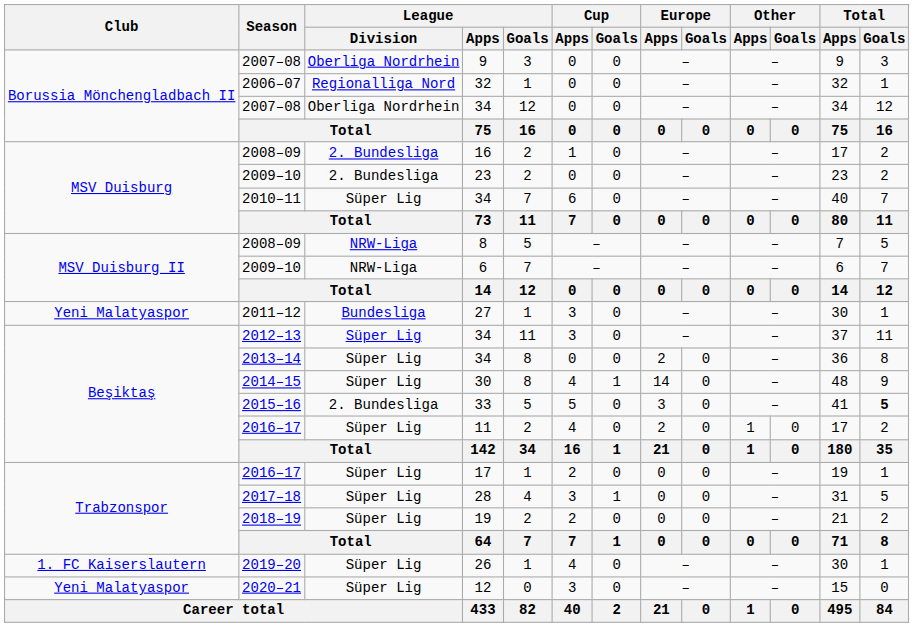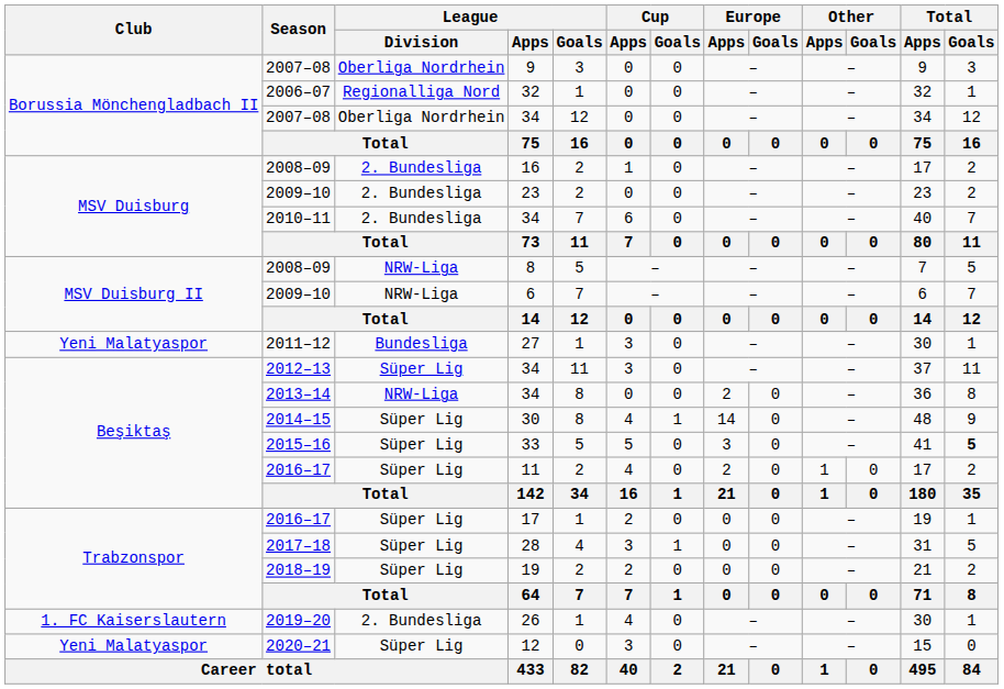 <table class="wikitable" style="text-align:center">
 <tr>
 <th rowspan="2">Club</th>
 <th rowspan="2">Season</th>
 <th colspan="3">League</th>
 <th colspan="2">Cup</th>
 <th colspan="2">Europe</th>
 <th colspan="2">Other</th>
 <th colspan="2">Total</th>
 </tr>
 <tr>
 <th>Division</th>
 <th>Apps</th>
 <th>Goals</th>
 <th>Apps</th>
 <th>Goals</th>
 <th>Apps</th>
 <th>Goals</th>
 <th>Apps</th>
 <th>Goals</th>
 <th>Apps</th>
 <th>Goals</th>
 </tr>
 <tr>
 <td rowspan="4"><a href='#'>Borussia Mönchengladbach II</a></td>
 <td>2007–08</td>
 <td><a href='#'>Oberliga Nordrhein</a></td>
 <td>9</td>
 <td>3</td>
 <td>0</td>
 <td>0</td>
 <td colspan="2">–</td>
 <td colspan="2">–</td>
 <td>9</td>
 <td>3</td>
 </tr>
 <tr>
 <td>2006–07</td>
 <td><a href='#'>Regionalliga Nord</a></td>
 <td>32</td>
 <td>1</td>
 <td>0</td>
 <td>0</td>
 <td colspan="2">–</td>
 <td colspan="2">–</td>
 <td>32</td>
 <td>1</td>
 </tr>
 <tr>
 <td>2007–08</td>
 <td>Oberliga Nordrhein</td>
 <td>34</td>
 <td>12</td>
 <td>0</td>
 <td>0</td>
 <td colspan="2">–</td>
 <td colspan="2">–</td>
 <td>34</td>
 <td>12</td>
 </tr>
 <tr>
 <th colspan="2">Total</th>
 <th>75</th>
 <th>16</th>
 <th>0</th>
 <th>0</th>
 <th>0</th>
 <th>0</th>
 <th>0</th>
 <th>0</th>
 <th>75</th>
 <th>16</th>
 </tr>
 <tr>
 <td rowspan="4"><a href='#'>MSV Duisburg</a></td>
 <td>2008–09</td>
 <td><a href='#'>2. Bundesliga</a></td>
 <td>16</td>
 <td>2</td>
 <td>1</td>
 <td>0</td>
 <td colspan="2">–</td>
 <td colspan="2">–</td>
 <td>17</td>
 <td>2</td>
 </tr>
 <tr>
 <td>2009–10</td>
 <td>2. Bundesliga</td>
 <td>23</td>
 <td>2</td>
 <td>0</td>
 <td>0</td>
 <td colspan="2">–</td>
 <td colspan="2">–</td>
 <td>23</td>
 <td>2</td>
 </tr>
 <tr>
 <td>2010–11</td>
-<td>Süper Lig</td>
+<td>2. Bundesliga</td>
 <td>34</td>
 <td>7</td>
 <td>6</td>
 <td>0</td>
 <td colspan="2">–</td>
 <td colspan="2">–</td>
 <td>40</td>
 <td>7</td>
 </tr>
 <tr>
 <th colspan="2">Total</th>
 <th>73</th>
 <th>11</th>
 <th>7</th>
 <th>0</th>
 <th>0</th>
 <th>0</th>
 <th>0</th>
 <th>0</th>
 <th>80</th>
 <th>11</th>
 </tr>
 <tr>
 <td rowspan="3"><a href='#'>MSV Duisburg II</a></td>
 <td>2008–09</td>
 <td><a href='#'>NRW-Liga</a></td>
 <td>8</td>
 <td>5</td>
 <td colspan="2">–</td>
 <td colspan="2">–</td>
 <td colspan="2">–</td>
 <td>7</td>
 <td>5</td>
 </tr>
 <tr>
 <td>2009–10</td>
 <td>NRW-Liga</td>
 <td>6</td>
 <td>7</td>
 <td colspan="2">–</td>
 <td colspan="2">–</td>
 <td colspan="2">–</td>
 <td>6</td>
 <td>7</td>
 </tr>
 <tr>
 <th colspan="2">Total</th>
 <th>14</th>
 <th>12</th>
 <th>0</th>
 <th>0</th>
 <th>0</th>
 <th>0</th>
 <th>0</th>
 <th>0</th>
 <th>14</th>
 <th>12</th>
 </tr>
 <tr>
 <td><a href='#'>Yeni Malatyaspor</a></td>
 <td>2011–12</td>
 <td><a href='#'>Bundesliga</a></td>
 <td>27</td>
 <td>1</td>
 <td>3</td>
 <td>0</td>
 <td colspan="2">–</td>
 <td colspan="2">–</td>
 <td>30</td>
 <td>1</td>
 </tr>
 <tr>
 <td rowspan="6"><a href='#'>Beşiktaş</a></td>
 <td><a href='#'>2012–13</a></td>
 <td><a href='#'>Süper Lig</a></td>
 <td>34</td>
 <td>11</td>
 <td>3</td>
 <td>0</td>
 <td colspan="2">–</td>
 <td colspan="2">–</td>
 <td>37</td>
 <td>11</td>
 </tr>
 <tr>
 <td><a href='#'>2013–14</a></td>
-<td>Süper Lig</td>
+<td><a href='#'>NRW-Liga</a></td>
 <td>34</td>
 <td>8</td>
 <td>0</td>
 <td>0</td>
 <td>2</td>
 <td>0</td>
 <td colspan="2">–</td>
 <td>36</td>
 <td>8</td>
 </tr>
 <tr>
 <td><a href='#'>2014–15</a></td>
 <td>Süper Lig</td>
 <td>30</td>
 <td>8</td>
 <td>4</td>
 <td>1</td>
 <td>14</td>
 <td>0</td>
 <td colspan="2">–</td>
 <td>48</td>
 <td>9</td>
 </tr>
 <tr>
 <td><a href='#'>2015–16</a></td>
-<td>2. Bundesliga</td>
+<td>Süper Lig</td>
 <td>33</td>
 <td>5</td>
 <td>5</td>
 <td>0</td>
 <td>3</td>
 <td>0</td>
 <td colspan="2">–</td>
 <td>41</td>
 <td><strong>5</strong></td>
 </tr>
 <tr>
 <td><a href='#'>2016–17</a></td>
 <td>Süper Lig</td>
 <td>11</td>
 <td>2</td>
 <td>4</td>
 <td>0</td>
 <td>2</td>
 <td>0</td>
 <td>1</td>
 <td>0</td>
 <td>17</td>
 <td>2</td>
 </tr>
 <tr>
 <th colspan="2">Total</th>
 <th>142</th>
 <th>34</th>
 <th>16</th>
 <th>1</th>
 <th>21</th>
 <th>0</th>
 <th>1</th>
 <th>0</th>
 <th>180</th>
 <th>35</th>
 </tr>
 <tr>
 <td rowspan="4"><a href='#'>Trabzonspor</a></td>
 <td><a href='#'>2016–17</a></td>
 <td>Süper Lig</td>
 <td>17</td>
 <td>1</td>
 <td>2</td>
 <td>0</td>
 <td>0</td>
 <td>0</td>
 <td colspan="2">–</td>
 <td>19</td>
 <td>1</td>
 </tr>
 <tr>
 <td><a href='#'>2017–18</a></td>
 <td>Süper Lig</td>
 <td>28</td>
 <td>4</td>
 <td>3</td>
 <td>1</td>
 <td>0</td>
 <td>0</td>
 <td colspan="2">–</td>
 <td>31</td>
 <td>5</td>
 </tr>
 <tr>
 <td><a href='#'>2018–19</a></td>
 <td>Süper Lig</td>
 <td>19</td>
 <td>2</td>
 <td>2</td>
 <td>0</td>
 <td>0</td>
 <td>0</td>
 <td colspan="2">–</td>
 <td>21</td>
 <td>2</td>
 </tr>
 <tr>
 <th colspan="2">Total</th>
 <th>64</th>
 <th>7</th>
 <th>7</th>
 <th>1</th>
 <th>0</th>
 <th>0</th>
 <th>0</th>
 <th>0</th>
 <th>71</th>
 <th>8</th>
 </tr>
 <tr>
 <td><a href='#'>1. FC Kaiserslautern</a></td>
 <td><a href='#'>2019–20</a></td>
-<td>Süper Lig</td>
+<td>2. Bundesliga</td>
 <td>26</td>
 <td>1</td>
 <td>4</td>
 <td>0</td>
 <td colspan="2">–</td>
 <td colspan="2">–</td>
 <td>30</td>
 <td>1</td>
 </tr>
 <tr>
 <td><a href='#'>Yeni Malatyaspor</a></td>
 <td><a href='#'>2020–21</a></td>
 <td>Süper Lig</td>
 <td>12</td>
 <td>0</td>
 <td>3</td>
 <td>0</td>
 <td colspan="2">–</td>
 <td colspan="2">–</td>
 <td>15</td>
 <td>0</td>
 </tr>
 <tr>
 <th colspan="3">Career total</th>
 <th>433</th>
 <th>82</th>
 <th>40</th>
 <th>2</th>
 <th>21</th>
 <th>0</th>
 <th>1</th>
 <th>0</th>
 <th>495</th>
 <th>84</th>
 </tr>
 </table>
